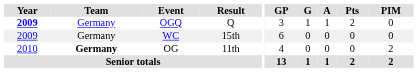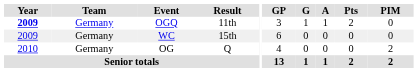 <table border="0" cellpadding="1" cellspacing="0" ID="Table3" style="text-align:center; width:40em">
 <tr ALIGN="center" bgcolor="#e0e0e0">
 <th>Year</th>
 <th>Team</th>
 <th>Event</th>
 <th>Result</th>
 <th rowspan="99" bgcolor="#ffffff"></th>
 <th>GP</th>
 <th>G</th>
 <th>A</th>
 <th>Pts</th>
 <th>PIM</th>
 </tr>
 <tr>
 <td><strong><a href='#'>2009</a></strong></td>
 <td><a href='#'>Germany</a></td>
 <td><a href='#'>OGQ</a></td>
-<td>Q</td>
+<td>11th</td>
 <td>3</td>
 <td>1</td>
 <td>1</td>
 <td>2</td>
 <td>0</td>
 </tr>
 <tr bgcolor="#f0f0f0">
 <td><a href='#'>2009</a></td>
 <td>Germany</td>
 <td><a href='#'>WC</a></td>
 <td>15th</td>
 <td>6</td>
 <td>0</td>
 <td>0</td>
 <td>0</td>
 <td>0</td>
 </tr>
 <tr>
 <td><a href='#'>2010</a></td>
-<td><strong>Germany</strong></td>
+<td>Germany</td>
 <td>OG</td>
-<td>11th</td>
+<td>Q</td>
 <td>4</td>
 <td>0</td>
 <td>0</td>
 <td>0</td>
 <td>2</td>
 </tr>
 <tr bgcolor="#e0e0e0">
 <th colspan="4">Senior totals</th>
 <th>13</th>
 <th>1</th>
 <th>1</th>
 <th>2</th>
 <th>2</th>
 </tr>
 </table>
